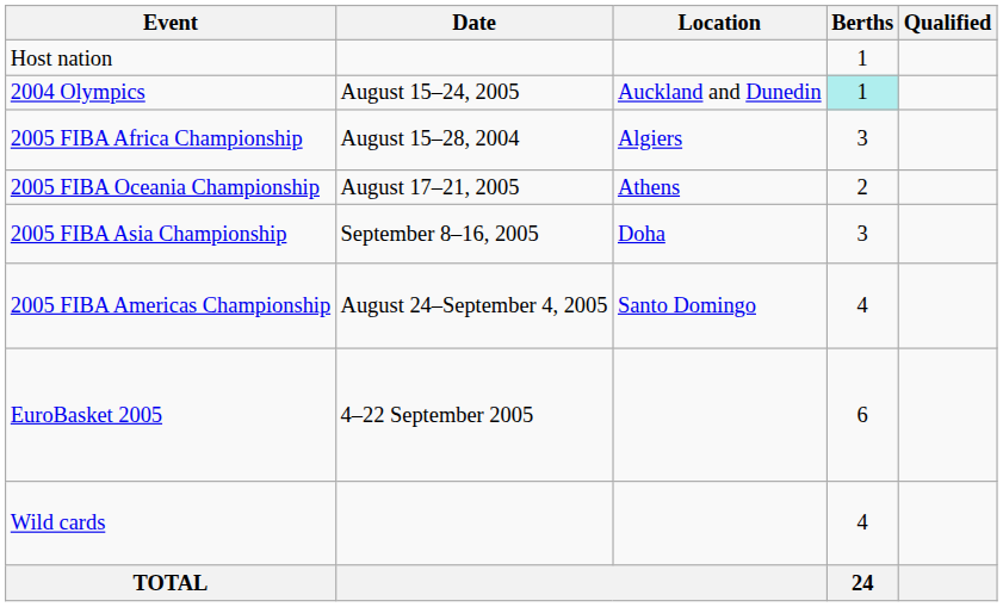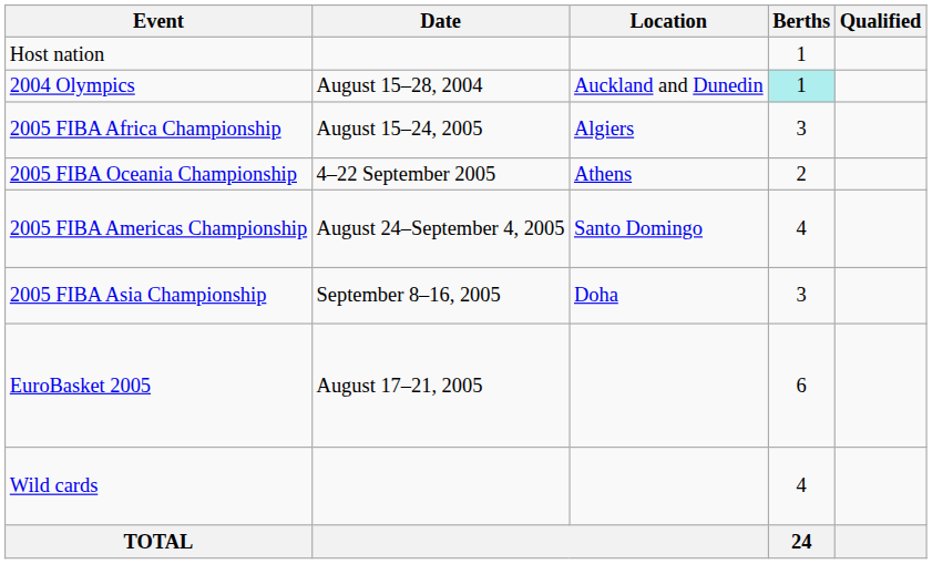 <table class="wikitable">
 <tr>
 <th>Event</th>
 <th>Date</th>
 <th>Location</th>
 <th>Berths</th>
 <th>Qualified</th>
 </tr>
 <tr>
 <td>Host nation</td>
 <td></td>
 <td></td>
 <td align=center>1</td>
 <td></td>
 </tr>
 <tr>
 <td><a href='#'>2004 Olympics</a></td>
-<td>August 15–24, 2005</td>
+<td>August 15–28, 2004</td>
 <td> <a href='#'>Auckland</a> and <a href='#'>Dunedin</a></td>
 <td align=center style="background: paleturquoise;">1</td>
 <td></td>
 </tr>
 <tr>
 <td><a href='#'>2005 FIBA Africa Championship</a></td>
-<td>August 15–28, 2004</td>
+<td>August 15–24, 2005</td>
 <td> <a href='#'>Algiers</a></td>
 <td align=center>3</td>
 <td><br><br></td>
 </tr>
 <tr>
 <td><a href='#'>2005 FIBA Oceania Championship</a></td>
-<td>August 17–21, 2005</td>
+<td>4–22 September 2005</td>
 <td> <a href='#'>Athens</a></td>
 <td align=center>2</td>
 <td><br></td>
+</tr>
+<tr>
+<td><a href='#'>2005 FIBA Americas Championship</a></td>
+<td>August 24–September 4, 2005</td>
+<td> <a href='#'>Santo Domingo</a></td>
+<td align=center>4</td>
+<td><br><br><br></td>
 </tr>
 <tr>
 <td><a href='#'>2005 FIBA Asia Championship</a></td>
 <td>September 8–16, 2005</td>
 <td> <a href='#'>Doha</a></td>
 <td align=center>3</td>
 <td><br><br></td>
 </tr>
 <tr>
-<td><a href='#'>2005 FIBA Americas Championship</a></td>
-<td>August 24–September 4, 2005</td>
-<td> <a href='#'>Santo Domingo</a></td>
-<td align=center>4</td>
-<td><br><br><br></td>
-</tr>
-<tr>
 <td><a href='#'>EuroBasket 2005</a></td>
-<td>4–22 September 2005</td>
+<td>August 17–21, 2005</td>
 <td></td>
 <td align=center>6</td>
 <td><br><br><br><br><br></td>
 </tr>
 <tr>
 <td><a href='#'>Wild cards</a></td>
 <td></td>
 <td></td>
 <td align=center>4</td>
 <td><br><br><br></td>
 </tr>
 <tr>
 <th>TOTAL</th>
 <th colspan="2"></th>
 <th>24</th>
 <th></th>
 </tr>
 </table>
